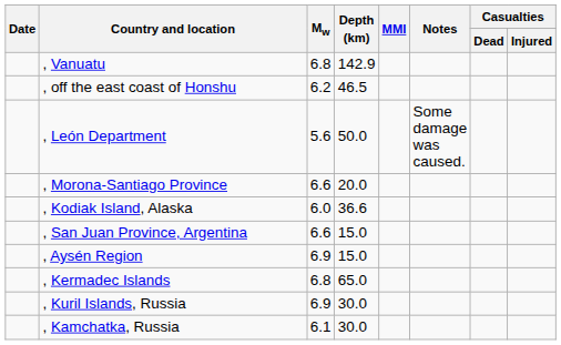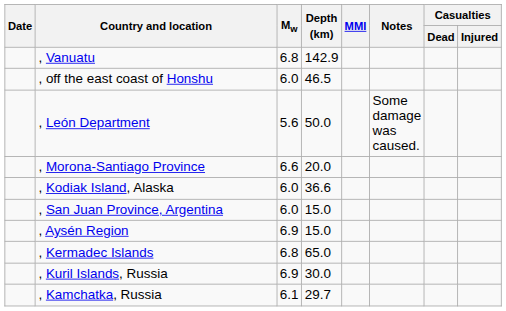 <table class="wikitable sortable sort-under" style="border:1px black; margin-left:1em;">
 <tr>
 <th rowspan="2"><small>Date</small></th>
 <th rowspan="2" style="width: 310px"><small>Country and location</small></th>
 <th rowspan="2"><small>M<sub>w</sub></small></th>
 <th rowspan="2"><small>Depth (km)</small></th>
 <th rowspan="2"><small><a href='#'>MMI</a></small></th>
 <th rowspan="2" class="unsortable"><small>Notes</small></th>
 <th colspan="2"><small>Casualties</small></th>
 </tr>
 <tr>
 <th><small>Dead</small></th>
 <th><small>Injured</small></th>
 </tr>
 <tr>
 <td></td>
 <td>, <a href='#'>Vanuatu</a></td>
 <td>6.8</td>
 <td>142.9</td>
 <td></td>
 <td></td>
 <td></td>
 <td></td>
 </tr>
 <tr>
 <td></td>
 <td>, off the east coast of <a href='#'>Honshu</a></td>
-<td>6.2</td>
+<td>6.0</td>
 <td>46.5</td>
 <td></td>
 <td></td>
 <td></td>
 <td></td>
 </tr>
 <tr>
 <td></td>
 <td>, <a href='#'>León Department</a></td>
 <td>5.6</td>
 <td>50.0</td>
 <td></td>
 <td>Some damage was caused.</td>
 <td></td>
 <td></td>
 </tr>
 <tr>
 <td></td>
 <td>, <a href='#'>Morona-Santiago Province</a></td>
 <td>6.6</td>
 <td>20.0</td>
 <td></td>
 <td></td>
 <td></td>
 <td></td>
 </tr>
 <tr>
 <td></td>
 <td>, <a href='#'>Kodiak Island</a>, Alaska</td>
 <td>6.0</td>
 <td>36.6</td>
 <td></td>
 <td></td>
 <td></td>
 <td></td>
 </tr>
 <tr>
 <td></td>
 <td>, <a href='#'>San Juan Province, Argentina</a></td>
-<td>6.6</td>
+<td>6.0</td>
 <td>15.0</td>
 <td></td>
 <td></td>
 <td></td>
 <td></td>
 </tr>
 <tr>
 <td></td>
 <td>, <a href='#'>Aysén Region</a></td>
 <td>6.9</td>
 <td>15.0</td>
 <td></td>
 <td></td>
 <td></td>
 <td></td>
 </tr>
 <tr>
 <td></td>
 <td>, <a href='#'>Kermadec Islands</a></td>
 <td>6.8</td>
 <td>65.0</td>
 <td></td>
 <td></td>
 <td></td>
 <td></td>
 </tr>
 <tr>
 <td></td>
 <td>, <a href='#'>Kuril Islands</a>, Russia</td>
 <td>6.9</td>
 <td>30.0</td>
 <td></td>
 <td></td>
 <td></td>
 <td></td>
 </tr>
 <tr>
 <td></td>
 <td>, <a href='#'>Kamchatka</a>, Russia</td>
 <td>6.1</td>
-<td>30.0</td>
+<td>29.7</td>
 <td></td>
 <td></td>
 <td></td>
 <td></td>
 </tr>
 </table>
